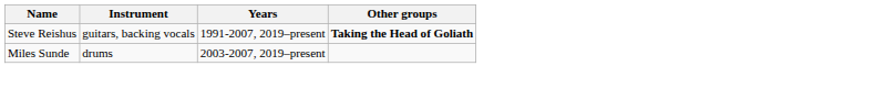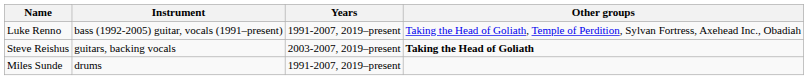 <table class="wikitable">
 <tr>
 <th>Name</th>
 <th>Instrument</th>
 <th>Years</th>
 <th>Other groups</th>
 </tr>
 <tr>
+<td>Luke Renno</td>
+<td>bass (1992-2005) guitar, vocals (1991–present)</td>
+<td>1991-2007, 2019–present</td>
+<td><a href='#'>Taking the Head of Goliath</a>, <a href='#'>Temple of Perdition</a>, Sylvan Fortress, Axehead Inc., Obadiah</td>
+</tr>
+<tr>
 <td>Steve Reishus</td>
 <td>guitars, backing vocals</td>
-<td>1991-2007, 2019–present</td>
+<td>2003-2007, 2019–present</td>
 <td><strong>Taking the Head of Goliath</strong></td>
 </tr>
 <tr>
 <td>Miles Sunde</td>
 <td>drums</td>
-<td>2003-2007, 2019–present</td>
+<td>1991-2007, 2019–present</td>
 <td></td>
 </tr>
 </table>
